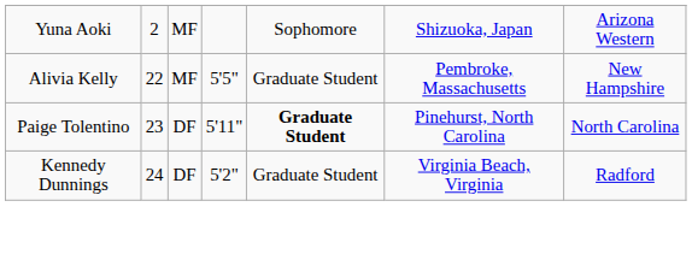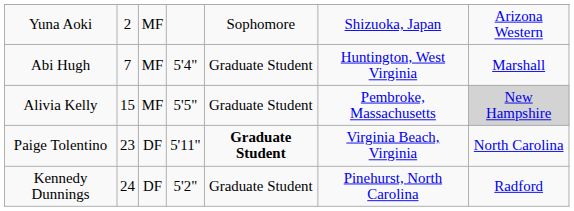 <table class="wikitable sortable" style="text-align:center;" border="1">
 <tr align=center>
 </tr>
 <tr>
 <td>Yuna Aoki</td>
 <td>2</td>
 <td>MF</td>
 <td></td>
 <td>Sophomore</td>
 <td><a href='#'>Shizuoka, Japan</a></td>
 <td><a href='#'>Arizona Western</a></td>
 </tr>
 <tr>
+<td>Abi Hugh</td>
+<td>7</td>
+<td>MF</td>
+<td>5'4"</td>
+<td>Graduate Student</td>
+<td><a href='#'>Huntington, West Virginia</a></td>
+<td><a href='#'>Marshall</a></td>
+</tr>
+<tr>
 <td>Alivia Kelly</td>
-<td>22</td>
+<td>15</td>
 <td>MF</td>
 <td>5'5"</td>
 <td>Graduate Student</td>
 <td><a href='#'>Pembroke, Massachusetts</a></td>
-<td><a href='#'>New Hampshire</a></td>
+<td style="background: lightgrey;"><a href='#'>New Hampshire</a></td>
 </tr>
 <tr>
 <td>Paige Tolentino</td>
 <td>23</td>
 <td>DF</td>
 <td>5'11"</td>
 <td><strong>Graduate Student</strong></td>
-<td><a href='#'>Pinehurst, North Carolina</a></td>
+<td><a href='#'>Virginia Beach, Virginia</a></td>
 <td><a href='#'>North Carolina</a></td>
 </tr>
 <tr>
 <td>Kennedy Dunnings</td>
 <td>24</td>
 <td>DF</td>
 <td>5'2"</td>
 <td>Graduate Student</td>
-<td><a href='#'>Virginia Beach, Virginia</a></td>
+<td><a href='#'>Pinehurst, North Carolina</a></td>
 <td><a href='#'>Radford</a></td>
 </tr>
 </table>
